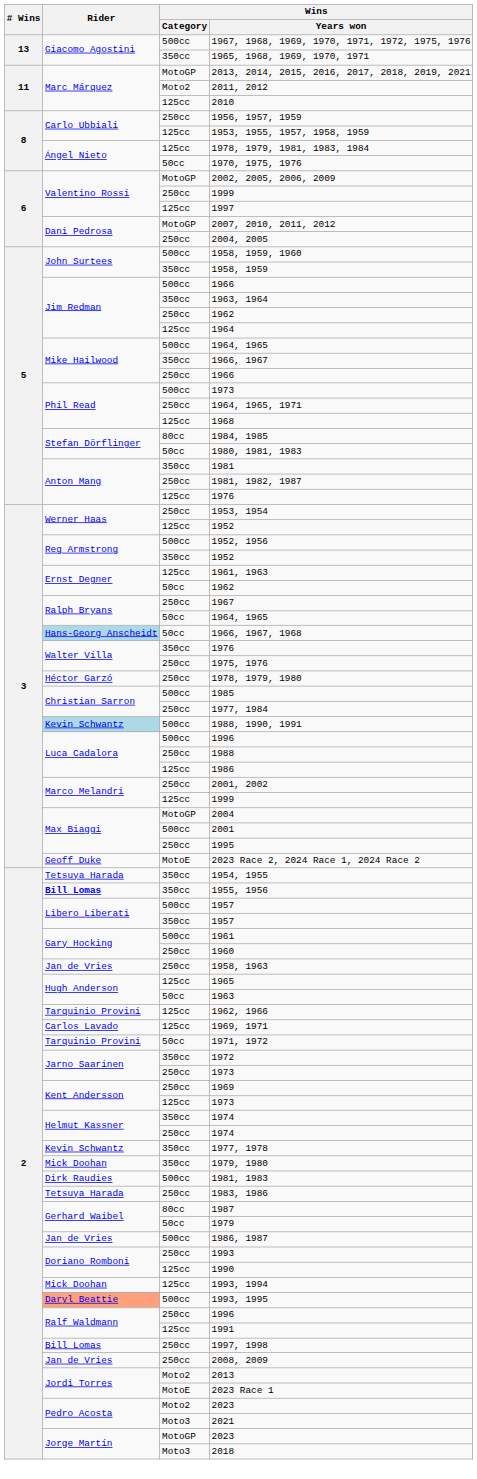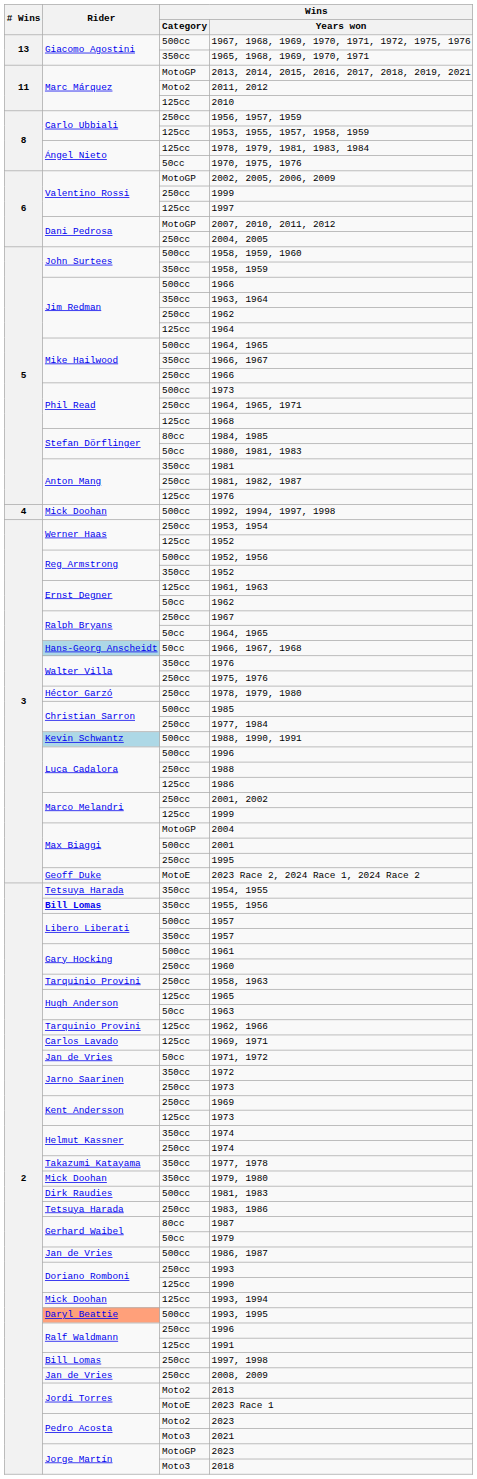 <table class="wikitable" style="font-size: 95%;">
 <tr>
 <th rowspan=2># Wins</th>
 <th rowspan=2>Rider</th>
 <th colspan=2>Wins</th>
 </tr>
 <tr>
 <th>Category</th>
 <th>Years won</th>
 </tr>
 <tr>
 <th rowspan=2>13</th>
 <td rowspan=2> <a href='#'>Giacomo Agostini</a></td>
 <td>500cc</td>
 <td>1967, 1968, 1969, 1970, 1971, 1972, 1975, 1976</td>
 </tr>
 <tr>
 <td>350cc</td>
 <td>1965, 1968, 1969, 1970, 1971</td>
 </tr>
 <tr>
 <th rowspan=3>11</th>
 <td rowspan=3> <a href='#'>Marc Márquez</a></td>
 <td>MotoGP</td>
 <td>2013, 2014, 2015, 2016, 2017, 2018, 2019, 2021</td>
 </tr>
 <tr>
 <td>Moto2</td>
 <td>2011, 2012</td>
 </tr>
 <tr>
 <td>125cc</td>
 <td>2010</td>
 </tr>
 <tr>
 <th rowspan=4>8</th>
 <td rowspan=2> <a href='#'>Carlo Ubbiali</a></td>
 <td>250cc</td>
 <td>1956, 1957, 1959</td>
 </tr>
 <tr>
 <td>125cc</td>
 <td>1953, 1955, 1957, 1958, 1959</td>
 </tr>
 <tr>
 <td rowspan=2> <a href='#'>Ángel Nieto</a></td>
 <td>125cc</td>
 <td>1978, 1979, 1981, 1983, 1984</td>
 </tr>
 <tr>
 <td>50cc</td>
 <td>1970, 1975, 1976</td>
 </tr>
 <tr>
 <th rowspan=5>6</th>
 <td rowspan=3> <a href='#'>Valentino Rossi</a></td>
 <td>MotoGP</td>
 <td>2002, 2005, 2006, 2009</td>
 </tr>
 <tr>
 <td>250cc</td>
 <td>1999</td>
 </tr>
 <tr>
 <td>125cc</td>
 <td>1997</td>
 </tr>
 <tr>
 <td rowspan=2> <a href='#'>Dani Pedrosa</a></td>
 <td>MotoGP</td>
 <td>2007, 2010, 2011, 2012</td>
 </tr>
 <tr>
 <td>250cc</td>
 <td>2004, 2005</td>
 </tr>
 <tr>
 <th rowspan=17>5</th>
 <td rowspan=2> <a href='#'>John Surtees</a></td>
 <td>500cc</td>
 <td>1958, 1959, 1960</td>
 </tr>
 <tr>
 <td>350cc</td>
 <td>1958, 1959</td>
 </tr>
 <tr>
 <td rowspan=4> <a href='#'>Jim Redman</a></td>
 <td>500cc</td>
 <td>1966</td>
 </tr>
 <tr>
 <td>350cc</td>
 <td>1963, 1964</td>
 </tr>
 <tr>
 <td>250cc</td>
 <td>1962</td>
 </tr>
 <tr>
 <td>125cc</td>
 <td>1964</td>
 </tr>
 <tr>
 <td rowspan=3> <a href='#'>Mike Hailwood</a></td>
 <td>500cc</td>
 <td>1964, 1965</td>
 </tr>
 <tr>
 <td>350cc</td>
 <td>1966, 1967</td>
 </tr>
 <tr>
 <td>250cc</td>
 <td>1966</td>
 </tr>
 <tr>
 <td rowspan=3> <a href='#'>Phil Read</a></td>
 <td>500cc</td>
 <td>1973</td>
 </tr>
 <tr>
 <td>250cc</td>
 <td>1964, 1965, 1971</td>
 </tr>
 <tr>
 <td>125cc</td>
 <td>1968</td>
 </tr>
 <tr>
 <td rowspan=2> <a href='#'>Stefan Dörflinger</a></td>
 <td>80cc</td>
 <td>1984, 1985</td>
 </tr>
 <tr>
 <td>50cc</td>
 <td>1980, 1981, 1983</td>
 </tr>
 <tr>
 <td rowspan=3> <a href='#'>Anton Mang</a></td>
 <td>350cc</td>
 <td>1981</td>
 </tr>
 <tr>
 <td>250cc</td>
 <td>1981, 1982, 1987</td>
 </tr>
 <tr>
 <td>125cc</td>
 <td>1976</td>
 </tr>
 <tr>
+<th rowspan=1>4</th>
+<td> <a href='#'>Mick Doohan</a></td>
+<td>500cc</td>
+<td>1992, 1994, 1997, 1998</td>
+</tr>
+<tr>
 <th rowspan=24>3</th>
 <td rowspan=2> <a href='#'>Werner Haas</a></td>
 <td>250cc</td>
 <td>1953, 1954</td>
 </tr>
 <tr>
 <td>125cc</td>
 <td>1952</td>
 </tr>
 <tr>
 <td rowspan=2> <a href='#'>Reg Armstrong</a></td>
 <td>500cc</td>
 <td>1952, 1956</td>
 </tr>
 <tr>
 <td>350cc</td>
 <td>1952</td>
 </tr>
 <tr>
 <td rowspan=2> <a href='#'>Ernst Degner</a></td>
 <td>125cc</td>
 <td>1961, 1963</td>
 </tr>
 <tr>
 <td>50cc</td>
 <td>1962</td>
 </tr>
 <tr>
 <td rowspan=2> <a href='#'>Ralph Bryans</a></td>
 <td>250cc</td>
 <td>1967</td>
 </tr>
 <tr>
 <td>50cc</td>
 <td>1964, 1965</td>
 </tr>
 <tr>
 <td style="background: lightblue;"> <a href='#'>Hans-Georg Anscheidt</a></td>
 <td>50cc</td>
 <td>1966, 1967, 1968</td>
 </tr>
 <tr>
 <td rowspan=2> <a href='#'>Walter Villa</a></td>
 <td>350cc</td>
 <td>1976</td>
 </tr>
 <tr>
 <td>250cc</td>
 <td>1975, 1976</td>
 </tr>
 <tr>
 <td> <a href='#'>Héctor Garzó</a></td>
 <td>250cc</td>
 <td>1978, 1979, 1980</td>
 </tr>
 <tr>
 <td rowspan=2> <a href='#'>Christian Sarron</a></td>
 <td>500cc</td>
 <td>1985</td>
 </tr>
 <tr>
 <td>250cc</td>
 <td>1977, 1984</td>
 </tr>
 <tr>
 <td style="background: lightblue;"> <a href='#'>Kevin Schwantz</a></td>
 <td>500cc</td>
 <td>1988, 1990, 1991</td>
 </tr>
 <tr>
 <td rowspan=3> <a href='#'>Luca Cadalora</a></td>
 <td>500cc</td>
 <td>1996</td>
 </tr>
 <tr>
 <td>250cc</td>
 <td>1988</td>
 </tr>
 <tr>
 <td>125cc</td>
 <td>1986</td>
 </tr>
 <tr>
 <td rowspan=2> <a href='#'>Marco Melandri</a></td>
 <td>250cc</td>
 <td>2001, 2002</td>
 </tr>
 <tr>
 <td>125cc</td>
 <td>1999</td>
 </tr>
 <tr>
 <td rowspan=3> <a href='#'>Max Biaggi</a></td>
 <td>MotoGP</td>
 <td>2004</td>
 </tr>
 <tr>
 <td>500cc</td>
 <td>2001</td>
 </tr>
 <tr>
 <td>250cc</td>
 <td>1995</td>
 </tr>
 <tr>
 <td> <a href='#'>Geoff Duke</a></td>
 <td>MotoE</td>
 <td>2023 Race 2, 2024 Race 1, 2024 Race 2</td>
 </tr>
 <tr>
 <th rowspan=39>2</th>
 <td> <a href='#'>Tetsuya Harada</a></td>
 <td>350cc</td>
 <td>1954, 1955</td>
 </tr>
 <tr>
 <td><strong> <a href='#'>Bill Lomas</a></strong></td>
 <td>350cc</td>
 <td>1955, 1956</td>
 </tr>
 <tr>
 <td rowspan=2> <a href='#'>Libero Liberati</a></td>
 <td>500cc</td>
 <td>1957</td>
 </tr>
 <tr>
 <td>350cc</td>
 <td>1957</td>
 </tr>
 <tr>
 <td rowspan=2> <a href='#'>Gary Hocking</a></td>
 <td>500cc</td>
 <td>1961</td>
 </tr>
 <tr>
 <td>250cc</td>
 <td>1960</td>
 </tr>
 <tr>
-<td> <a href='#'>Jan de Vries</a></td>
+<td> <a href='#'>Tarquinio Provini</a></td>
 <td>250cc</td>
 <td>1958, 1963</td>
 </tr>
 <tr>
 <td rowspan=2> <a href='#'>Hugh Anderson</a></td>
 <td>125cc</td>
 <td>1965</td>
 </tr>
 <tr>
 <td>50cc</td>
 <td>1963</td>
 </tr>
 <tr>
 <td> <a href='#'>Tarquinio Provini</a></td>
 <td>125cc</td>
 <td>1962, 1966</td>
 </tr>
 <tr>
 <td> <a href='#'>Carlos Lavado</a></td>
 <td>125cc</td>
 <td>1969, 1971</td>
 </tr>
 <tr>
-<td> <a href='#'>Tarquinio Provini</a></td>
+<td> <a href='#'>Jan de Vries</a></td>
 <td>50cc</td>
 <td>1971, 1972</td>
 </tr>
 <tr>
 <td rowspan=2> <a href='#'>Jarno Saarinen</a></td>
 <td>350cc</td>
 <td>1972</td>
 </tr>
 <tr>
 <td>250cc</td>
 <td>1973</td>
 </tr>
 <tr>
 <td rowspan=2> <a href='#'>Kent Andersson</a></td>
 <td>250cc</td>
 <td>1969</td>
 </tr>
 <tr>
 <td>125cc</td>
 <td>1973</td>
 </tr>
 <tr>
 <td rowspan=2> <a href='#'>Helmut Kassner</a></td>
 <td>350cc</td>
 <td>1974</td>
 </tr>
 <tr>
 <td>250cc</td>
 <td>1974</td>
 </tr>
 <tr>
-<td> <a href='#'>Kevin Schwantz</a></td>
+<td> <a href='#'>Takazumi Katayama</a></td>
 <td>350cc</td>
 <td>1977, 1978</td>
 </tr>
 <tr>
 <td> <a href='#'>Mick Doohan</a></td>
 <td>350cc</td>
 <td>1979, 1980</td>
 </tr>
 <tr>
 <td> <a href='#'>Dirk Raudies</a></td>
 <td>500cc</td>
 <td>1981, 1983</td>
 </tr>
 <tr>
 <td> <a href='#'>Tetsuya Harada</a></td>
 <td>250cc</td>
 <td>1983, 1986</td>
 </tr>
 <tr>
 <td rowspan=2> <a href='#'>Gerhard Waibel</a></td>
 <td>80cc</td>
 <td>1987</td>
 </tr>
 <tr>
 <td>50cc</td>
 <td>1979</td>
 </tr>
 <tr>
 <td> <a href='#'>Jan de Vries</a></td>
 <td>500cc</td>
 <td>1986, 1987</td>
 </tr>
 <tr>
 <td rowspan=2> <a href='#'>Doriano Romboni</a></td>
 <td>250cc</td>
 <td>1993</td>
 </tr>
 <tr>
 <td>125cc</td>
 <td>1990</td>
 </tr>
 <tr>
 <td> <a href='#'>Mick Doohan</a></td>
 <td>125cc</td>
 <td>1993, 1994</td>
 </tr>
 <tr>
 <td style="background: lightsalmon;"> <a href='#'>Daryl Beattie</a></td>
 <td>500cc</td>
 <td>1993, 1995</td>
 </tr>
 <tr>
 <td rowspan=2> <a href='#'>Ralf Waldmann</a></td>
 <td>250cc</td>
 <td>1996</td>
 </tr>
 <tr>
 <td>125cc</td>
 <td>1991</td>
 </tr>
 <tr>
 <td> <a href='#'>Bill Lomas</a></td>
 <td>250cc</td>
 <td>1997, 1998</td>
 </tr>
 <tr>
 <td> <a href='#'>Jan de Vries</a></td>
 <td>250cc</td>
 <td>2008, 2009</td>
 </tr>
 <tr>
 <td rowspan=2> <a href='#'>Jordi Torres</a></td>
 <td>Moto2</td>
 <td>2013</td>
 </tr>
 <tr>
 <td>MotoE</td>
 <td>2023 Race 1</td>
 </tr>
 <tr>
 <td rowspan=2> <a href='#'>Pedro Acosta</a></td>
 <td>Moto2</td>
 <td>2023</td>
 </tr>
 <tr>
 <td>Moto3</td>
 <td>2021</td>
 </tr>
 <tr>
 <td rowspan=2> <a href='#'>Jorge Martín</a></td>
 <td>MotoGP</td>
 <td>2023</td>
 </tr>
 <tr>
 <td>Moto3</td>
 <td>2018</td>
 </tr>
 </table>
